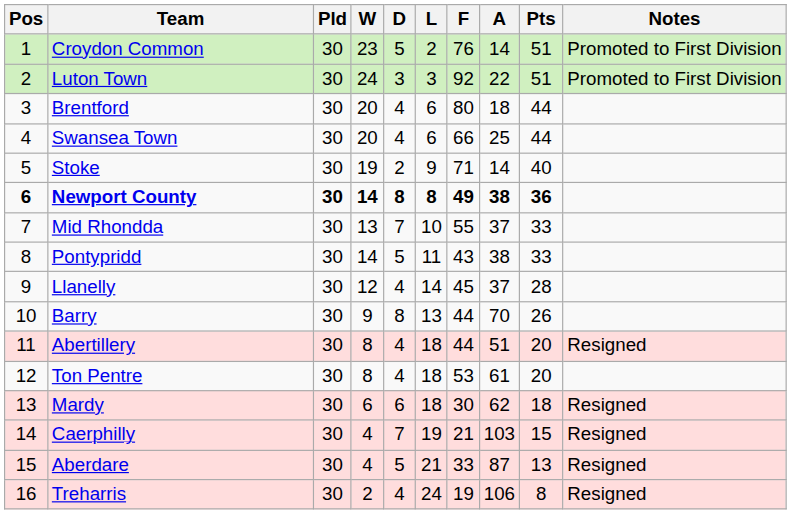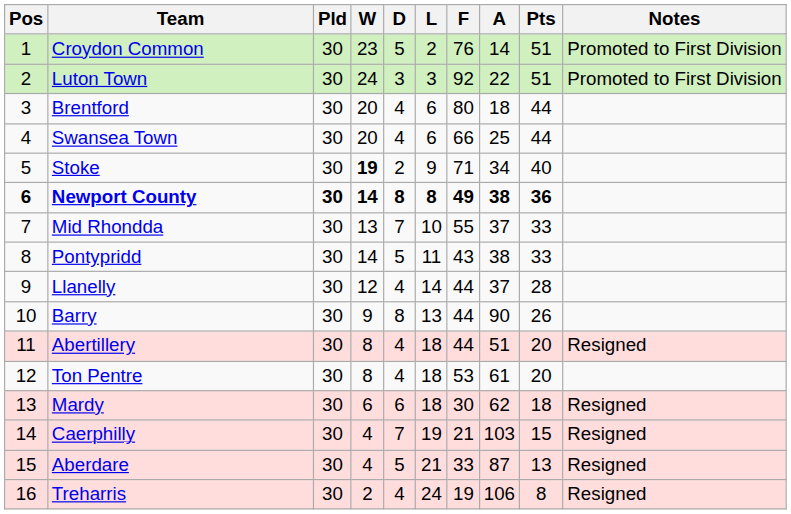 <table class="wikitable" style="text-align: center;">
 <tr>
 <th width=20>Pos</th>
 <th width=220>Team</th>
 <th width=20>Pld</th>
 <th width=20>W</th>
 <th width=20>D</th>
 <th width=20>L</th>
 <th width=20>F</th>
 <th width=20>A</th>
 <th width=30>Pts</th>
 <th>Notes</th>
 </tr>
 <tr style="background:#D0F0C0;">
 <td>1</td>
 <td align="left"><a href='#'>Croydon Common</a></td>
 <td>30</td>
 <td>23</td>
 <td>5</td>
 <td>2</td>
 <td>76</td>
 <td>14</td>
 <td>51</td>
 <td>Promoted to First Division</td>
 </tr>
 <tr style="background:#D0F0C0;">
 <td>2</td>
 <td align="left"><a href='#'>Luton Town</a></td>
 <td>30</td>
 <td>24</td>
 <td>3</td>
 <td>3</td>
 <td>92</td>
 <td>22</td>
 <td>51</td>
 <td>Promoted to First Division</td>
 </tr>
 <tr>
 <td>3</td>
 <td align="left"><a href='#'>Brentford</a></td>
 <td>30</td>
 <td>20</td>
 <td>4</td>
 <td>6</td>
 <td>80</td>
 <td>18</td>
 <td>44</td>
 <td></td>
 </tr>
 <tr>
 <td>4</td>
 <td align="left"><a href='#'>Swansea Town</a></td>
 <td>30</td>
 <td>20</td>
 <td>4</td>
 <td>6</td>
 <td>66</td>
 <td>25</td>
 <td>44</td>
 <td></td>
 </tr>
 <tr>
 <td>5</td>
 <td align="left"><a href='#'>Stoke</a></td>
 <td>30</td>
-<td>19</td>
+<td><strong>19</strong></td>
 <td>2</td>
 <td>9</td>
 <td>71</td>
-<td>14</td>
+<td>34</td>
 <td>40</td>
 <td></td>
 </tr>
 <tr>
 <td><strong>6</strong></td>
 <td align="left"><strong><a href='#'>Newport County</a></strong></td>
 <td><strong>30</strong></td>
 <td><strong>14</strong></td>
 <td><strong>8</strong></td>
 <td><strong>8</strong></td>
 <td><strong>49</strong></td>
 <td><strong>38</strong></td>
 <td><strong>36</strong></td>
 <td></td>
 </tr>
 <tr>
 <td>7</td>
 <td align="left"><a href='#'>Mid Rhondda</a></td>
 <td>30</td>
 <td>13</td>
 <td>7</td>
 <td>10</td>
 <td>55</td>
 <td>37</td>
 <td>33</td>
 <td></td>
 </tr>
 <tr>
 <td>8</td>
 <td align="left"><a href='#'>Pontypridd</a></td>
 <td>30</td>
 <td>14</td>
 <td>5</td>
 <td>11</td>
 <td>43</td>
 <td>38</td>
 <td>33</td>
 <td></td>
 </tr>
 <tr>
 <td>9</td>
 <td align="left"><a href='#'>Llanelly</a></td>
 <td>30</td>
 <td>12</td>
 <td>4</td>
 <td>14</td>
-<td>45</td>
+<td>44</td>
 <td>37</td>
 <td>28</td>
 <td></td>
 </tr>
 <tr>
 <td>10</td>
 <td align="left"><a href='#'>Barry</a></td>
 <td>30</td>
 <td>9</td>
 <td>8</td>
 <td>13</td>
 <td>44</td>
-<td>70</td>
+<td>90</td>
 <td>26</td>
 <td></td>
 </tr>
 <tr style="background:#ffdddd;">
 <td>11</td>
 <td align="left"><a href='#'>Abertillery</a></td>
 <td>30</td>
 <td>8</td>
 <td>4</td>
 <td>18</td>
 <td>44</td>
 <td>51</td>
 <td>20</td>
 <td align="left">Resigned</td>
 </tr>
 <tr>
 <td>12</td>
 <td align="left"><a href='#'>Ton Pentre</a></td>
 <td>30</td>
 <td>8</td>
 <td>4</td>
 <td>18</td>
 <td>53</td>
 <td>61</td>
 <td>20</td>
 <td></td>
 </tr>
 <tr style="background:#ffdddd;">
 <td>13</td>
 <td align="left"><a href='#'>Mardy</a></td>
 <td>30</td>
 <td>6</td>
 <td>6</td>
 <td>18</td>
 <td>30</td>
 <td>62</td>
 <td>18</td>
 <td align="left">Resigned</td>
 </tr>
 <tr style="background:#ffdddd;">
 <td>14</td>
 <td align="left"><a href='#'>Caerphilly</a></td>
 <td>30</td>
 <td>4</td>
 <td>7</td>
 <td>19</td>
 <td>21</td>
 <td>103</td>
 <td>15</td>
 <td align="left">Resigned</td>
 </tr>
 <tr style="background:#ffdddd;">
 <td>15</td>
 <td align="left"><a href='#'>Aberdare</a></td>
 <td>30</td>
 <td>4</td>
 <td>5</td>
 <td>21</td>
 <td>33</td>
 <td>87</td>
 <td>13</td>
 <td align="left">Resigned</td>
 </tr>
 <tr style="background:#ffdddd;">
 <td>16</td>
 <td align="left"><a href='#'>Treharris</a></td>
 <td>30</td>
 <td>2</td>
 <td>4</td>
 <td>24</td>
 <td>19</td>
 <td>106</td>
 <td>8</td>
 <td align="left">Resigned</td>
 </tr>
 </table>
